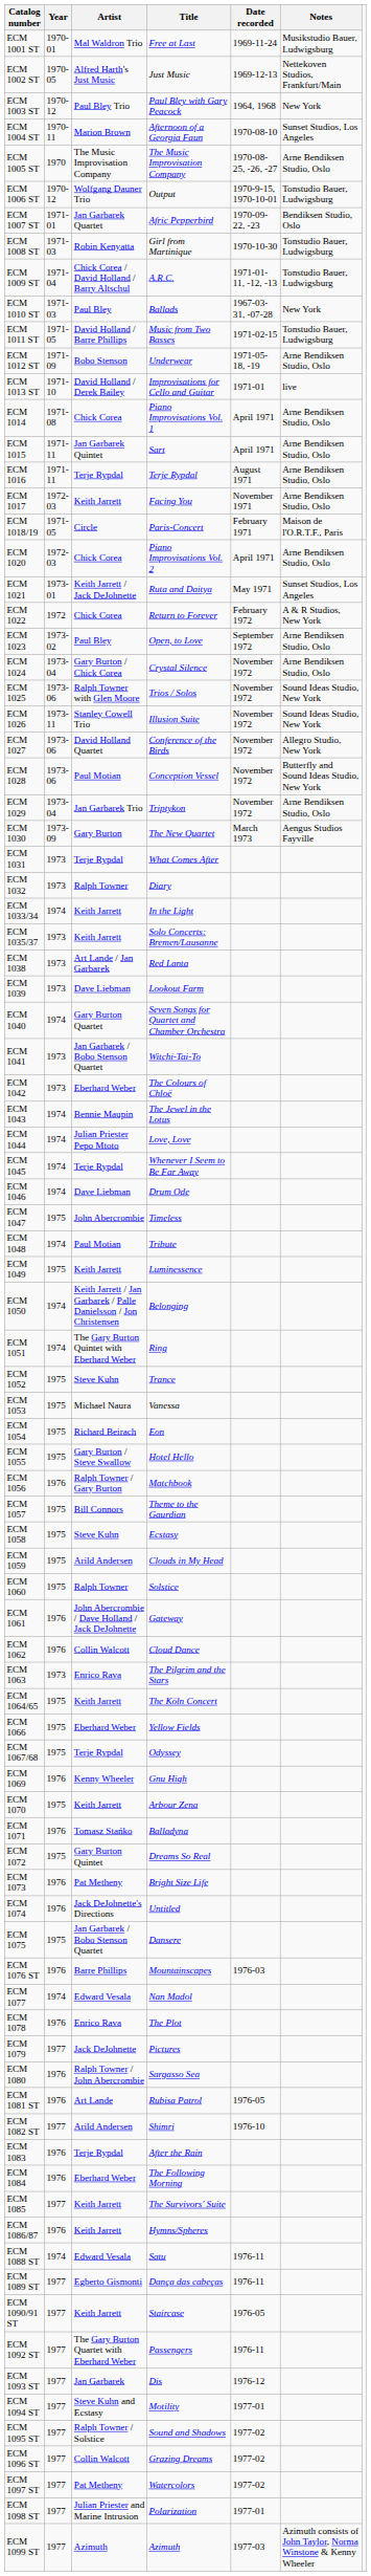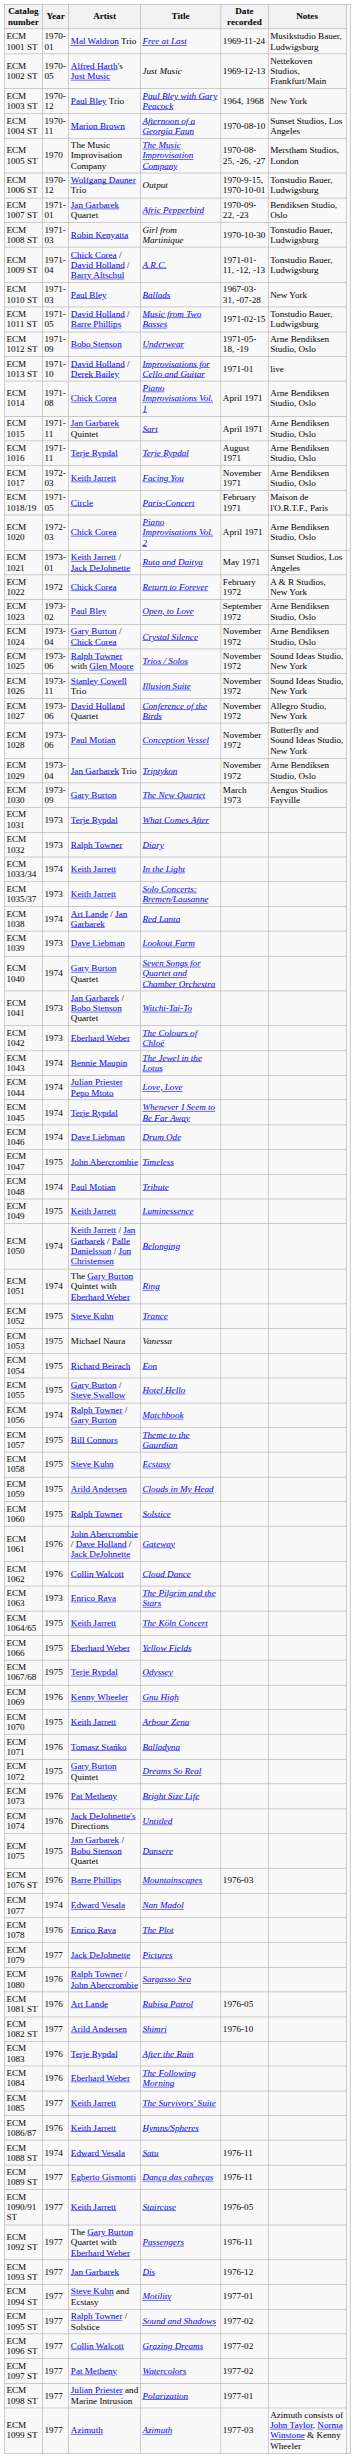 <table class="wikitable sortable" align="center" bgcolor="#CCCCCC" |>
 <tr>
 <th>Catalog number</th>
 <th>Year</th>
 <th>Artist</th>
 <th>Title</th>
 <th>Date recorded</th>
 <th>Notes</th>
 </tr>
 <tr>
 <td>ECM 1001 ST</td>
 <td>1970-01</td>
 <td><a href='#'>Mal Waldron</a> Trio</td>
 <td><em><a href='#'>Free at Last</a></em></td>
 <td>1969-11-24</td>
 <td>Musikstudio Bauer, Ludwigsburg</td>
 </tr>
 <tr>
 <td>ECM 1002 ST</td>
 <td>1970-05</td>
 <td><a href='#'>Alfred Harth</a>'s <a href='#'>Just Music</a></td>
 <td><em>Just Music</em></td>
 <td>1969-12-13</td>
 <td>Nettekoven Studios, Frankfurt/Main</td>
 </tr>
 <tr>
 <td>ECM 1003 ST</td>
 <td>1970-12</td>
 <td><a href='#'>Paul Bley</a> Trio</td>
 <td><em><a href='#'>Paul Bley with Gary Peacock</a></em></td>
 <td>1964, 1968</td>
 <td>New York</td>
 </tr>
 <tr>
 <td>ECM 1004 ST</td>
 <td>1970-11</td>
 <td><a href='#'>Marion Brown</a></td>
 <td><em><a href='#'>Afternoon of a Georgia Faun</a></em></td>
 <td>1970-08-10</td>
 <td>Sunset Studios, Los Angeles</td>
 </tr>
 <tr>
 <td>ECM 1005 ST</td>
 <td>1970</td>
 <td>The Music Improvisation Company</td>
 <td><em><a href='#'>The Music Improvisation Company</a></em></td>
 <td>1970-08-25, -26, -27</td>
-<td>Arne Bendiksen Studio, Oslo</td>
+<td>Merstham Studios, London</td>
 </tr>
 <tr>
 <td>ECM 1006 ST</td>
 <td>1970-12</td>
 <td><a href='#'>Wolfgang Dauner</a> Trio</td>
 <td><em>Output</em></td>
 <td>1970-9-15, 1970-10-01</td>
 <td>Tonstudio Bauer, Ludwigsburg</td>
 </tr>
 <tr>
 <td>ECM 1007 ST</td>
 <td>1971-01</td>
 <td><a href='#'>Jan Garbarek</a> Quartet</td>
 <td><em><a href='#'>Afric Pepperbird</a></em></td>
 <td>1970-09-22, -23</td>
 <td>Bendiksen Studio, Oslo</td>
 </tr>
 <tr>
 <td>ECM 1008 ST</td>
 <td>1971-03</td>
 <td><a href='#'>Robin Kenyatta</a></td>
 <td><em>Girl from Martinique</em></td>
 <td>1970-10-30</td>
 <td>Tonstudio Bauer, Ludwigsburg</td>
 </tr>
 <tr>
 <td>ECM 1009 ST</td>
 <td>1971-04</td>
 <td><a href='#'>Chick Corea</a> / <a href='#'>David Holland</a> / <a href='#'>Barry Altschul</a></td>
 <td><a href='#'><em>A.R.C.</em></a></td>
 <td>1971-01-11, -12, -13</td>
 <td>Tonstudio Bauer, Ludwigsburg</td>
 </tr>
 <tr>
 <td>ECM 1010 ST</td>
 <td>1971-03</td>
 <td><a href='#'>Paul Bley</a></td>
 <td><em><a href='#'>Ballads</a></em></td>
 <td>1967-03-31, -07-28</td>
 <td>New York</td>
 </tr>
 <tr>
 <td>ECM 1011 ST</td>
 <td>1971-05</td>
 <td><a href='#'>David Holland</a> / <a href='#'>Barre Phillips</a></td>
 <td><em><a href='#'>Music from Two Basses</a></em></td>
 <td>1971-02-15</td>
 <td>Tonstudio Bauer, Ludwigsburg</td>
 </tr>
 <tr>
 <td>ECM 1012 ST</td>
 <td>1971-09</td>
 <td><a href='#'>Bobo Stenson</a></td>
 <td><em><a href='#'>Underwear</a></em></td>
 <td>1971-05-18, -19</td>
 <td>Arne Bendiksen Studio, Oslo</td>
 </tr>
 <tr>
 <td>ECM 1013 ST</td>
 <td>1971-10</td>
 <td><a href='#'>David Holland</a> / <a href='#'>Derek Bailey</a></td>
 <td><em><a href='#'>Improvisations for Cello and Guitar</a></em></td>
 <td>1971-01</td>
 <td>live</td>
 </tr>
 <tr>
 <td>ECM 1014</td>
 <td>1971-08</td>
 <td><a href='#'>Chick Corea</a></td>
 <td><em><a href='#'>Piano Improvisations Vol. 1</a></em></td>
 <td>April 1971</td>
 <td>Arne Bendiksen Studio, Oslo</td>
 </tr>
 <tr>
 <td>ECM 1015</td>
 <td>1971-11</td>
 <td><a href='#'>Jan Garbarek</a> Quintet</td>
 <td><em><a href='#'>Sart</a></em></td>
 <td>April 1971</td>
 <td>Arne Bendiksen Studio, Oslo</td>
 </tr>
 <tr>
 <td>ECM 1016</td>
 <td>1971-11</td>
 <td><a href='#'>Terje Rypdal</a></td>
 <td><em><a href='#'>Terje Rypdal</a></em></td>
 <td>August 1971</td>
 <td>Arne Bendiksen Studio, Oslo</td>
 </tr>
 <tr>
 <td>ECM 1017</td>
 <td>1972-03</td>
 <td><a href='#'>Keith Jarrett</a></td>
 <td><em><a href='#'>Facing You</a></em></td>
 <td>November 1971</td>
 <td>Arne Bendiksen Studio, Oslo</td>
 </tr>
 <tr>
 <td>ECM 1018/19</td>
 <td>1971-05</td>
 <td><a href='#'>Circle</a></td>
 <td><a href='#'><em>Paris-Concert</em></a></td>
 <td>February 1971</td>
 <td>Maison de l'O.R.T.F., Paris</td>
 </tr>
 <tr>
 <td>ECM 1020</td>
 <td>1972-03</td>
 <td><a href='#'>Chick Corea</a></td>
 <td><em><a href='#'>Piano Improvisations Vol. 2</a></em></td>
 <td>April 1971</td>
 <td>Arne Bendiksen Studio, Oslo</td>
 <td></td>
 </tr>
 <tr>
 <td>ECM 1021</td>
 <td>1973-01</td>
 <td><a href='#'>Keith Jarrett</a> / <a href='#'>Jack DeJohnette</a></td>
 <td><em><a href='#'>Ruta and Daitya</a></em></td>
 <td>May 1971</td>
 <td>Sunset Studios, Los Angeles</td>
 </tr>
 <tr>
 <td>ECM 1022</td>
 <td>1972</td>
 <td><a href='#'>Chick Corea</a></td>
 <td><a href='#'><em>Return to Forever</em></a></td>
 <td>February 1972</td>
 <td>A & R Studios, New York</td>
 </tr>
 <tr>
 <td>ECM 1023</td>
 <td>1973-02</td>
 <td><a href='#'>Paul Bley</a></td>
 <td><em><a href='#'>Open, to Love</a></em></td>
 <td>September 1972</td>
 <td>Arne Bendiksen Studio, Oslo</td>
 </tr>
 <tr>
 <td>ECM 1024</td>
 <td>1973-04</td>
 <td><a href='#'>Gary Burton</a> / <a href='#'>Chick Corea</a></td>
 <td><em><a href='#'>Crystal Silence</a></em></td>
 <td>November 1972</td>
 <td>Arne Bendiksen Studio, Oslo</td>
 </tr>
 <tr>
 <td>ECM 1025</td>
 <td>1973-06</td>
 <td><a href='#'>Ralph Towner</a> with <a href='#'>Glen Moore</a></td>
 <td><em><a href='#'>Trios / Solos</a></em></td>
 <td>November 1972</td>
 <td>Sound Ideas Studio, New York</td>
 </tr>
 <tr>
 <td>ECM 1026</td>
 <td>1973-11</td>
 <td><a href='#'>Stanley Cowell</a> Trio</td>
 <td><em><a href='#'>Illusion Suite</a></em></td>
 <td>November 1972</td>
 <td>Sound Ideas Studio, New York</td>
 </tr>
 <tr>
 <td>ECM 1027</td>
 <td>1973-06</td>
 <td><a href='#'>David Holland</a> Quartet</td>
 <td><em><a href='#'>Conference of the Birds</a></em></td>
 <td>November 1972</td>
 <td>Allegro Studio, New York</td>
 </tr>
 <tr>
 <td>ECM 1028</td>
 <td>1973-06</td>
 <td><a href='#'>Paul Motian</a></td>
 <td><em><a href='#'>Conception Vessel</a></em></td>
 <td>November 1972</td>
 <td>Butterfly and Sound Ideas Studio, New York</td>
 </tr>
 <tr>
 <td>ECM 1029</td>
 <td>1973-04</td>
 <td><a href='#'>Jan Garbarek</a> Trio</td>
 <td><em><a href='#'>Triptykon</a></em></td>
 <td>November 1972</td>
 <td>Arne Bendiksen Studio, Oslo</td>
 </tr>
 <tr>
 <td>ECM 1030</td>
 <td>1973-09</td>
 <td><a href='#'>Gary Burton</a></td>
 <td><em><a href='#'>The New Quartet</a></em></td>
 <td>March 1973</td>
 <td>Aengus Studios Fayville</td>
 </tr>
 <tr>
 <td>ECM 1031</td>
 <td>1973</td>
 <td><a href='#'>Terje Rypdal</a></td>
 <td><em><a href='#'>What Comes After</a></em></td>
 <td></td>
 <td></td>
 </tr>
 <tr>
 <td>ECM 1032</td>
 <td>1973</td>
 <td><a href='#'>Ralph Towner</a></td>
 <td><em><a href='#'>Diary</a></em></td>
 <td></td>
 <td></td>
 </tr>
 <tr>
 <td>ECM 1033/34</td>
 <td>1974</td>
 <td><a href='#'>Keith Jarrett</a></td>
 <td><em><a href='#'>In the Light</a></em></td>
 <td></td>
 <td></td>
 </tr>
 <tr>
 <td>ECM 1035/37</td>
 <td>1973</td>
 <td><a href='#'>Keith Jarrett</a></td>
 <td><em><a href='#'>Solo Concerts: Bremen/Lausanne</a></em></td>
 <td></td>
 <td></td>
 </tr>
 <tr>
 <td>ECM 1038</td>
-<td>1973</td>
+<td>1974</td>
 <td><a href='#'>Art Lande</a> / <a href='#'>Jan Garbarek</a></td>
 <td><em><a href='#'>Red Lanta</a></em></td>
 <td></td>
 <td></td>
 </tr>
 <tr>
 <td>ECM 1039</td>
 <td>1973</td>
 <td><a href='#'>Dave Liebman</a></td>
 <td><em><a href='#'>Lookout Farm</a></em></td>
 <td></td>
 <td></td>
 </tr>
 <tr>
 <td>ECM 1040</td>
 <td>1974</td>
 <td><a href='#'>Gary Burton</a> Quartet</td>
 <td><em> <a href='#'>Seven Songs for Quartet and Chamber Orchestra</a></em></td>
 <td></td>
 <td></td>
 </tr>
 <tr>
 <td>ECM 1041</td>
 <td>1973</td>
 <td><a href='#'>Jan Garbarek</a> / <a href='#'>Bobo Stenson</a> Quartet</td>
 <td><em><a href='#'>Witchi-Tai-To</a></em></td>
 <td></td>
 <td></td>
 </tr>
 <tr>
 <td>ECM 1042</td>
 <td>1973</td>
 <td><a href='#'>Eberhard Weber</a></td>
 <td><em> <a href='#'>The Colours of Chloë</a></em></td>
 <td></td>
 <td></td>
 </tr>
 <tr>
 <td>ECM 1043</td>
 <td>1974</td>
 <td><a href='#'>Bennie Maupin</a></td>
 <td><em><a href='#'>The Jewel in the Lotus</a></em></td>
 <td></td>
 <td></td>
 </tr>
 <tr>
 <td>ECM 1044</td>
 <td>1974</td>
 <td><a href='#'>Julian Priester Pepo Mtoto</a></td>
 <td><em><a href='#'>Love, Love</a></em></td>
 <td></td>
 <td></td>
 </tr>
 <tr>
 <td>ECM 1045</td>
 <td>1974</td>
 <td><a href='#'>Terje Rypdal</a></td>
 <td><em><a href='#'>Whenever I Seem to Be Far Away</a></em></td>
 <td></td>
 <td></td>
 </tr>
 <tr>
 <td>ECM 1046</td>
 <td>1974</td>
 <td><a href='#'>Dave Liebman</a></td>
 <td><em><a href='#'>Drum Ode</a></em></td>
 <td></td>
 <td></td>
 </tr>
 <tr>
 <td>ECM 1047</td>
 <td>1975</td>
 <td><a href='#'>John Abercrombie</a></td>
 <td><em><a href='#'>Timeless</a></em></td>
 <td></td>
 <td></td>
 </tr>
 <tr>
 <td>ECM 1048</td>
 <td>1974</td>
 <td><a href='#'>Paul Motian</a></td>
 <td><em><a href='#'>Tribute</a></em></td>
 <td></td>
 <td></td>
 </tr>
 <tr>
 <td>ECM 1049</td>
 <td>1975</td>
 <td><a href='#'>Keith Jarrett</a></td>
 <td><em><a href='#'>Luminessence</a></em></td>
 <td></td>
 <td></td>
 </tr>
 <tr>
 <td>ECM 1050</td>
 <td>1974</td>
 <td><a href='#'>Keith Jarrett</a> / <a href='#'>Jan Garbarek</a> / <a href='#'>Palle Danielsson</a> / <a href='#'>Jon Christensen</a></td>
 <td><em><a href='#'>Belonging</a></em></td>
 <td></td>
 <td></td>
 </tr>
 <tr>
 <td>ECM 1051</td>
 <td>1974</td>
 <td>The <a href='#'>Gary Burton</a> Quintet with <a href='#'>Eberhard Weber</a></td>
 <td><em><a href='#'>Ring</a></em></td>
 <td></td>
 <td></td>
 </tr>
 <tr>
 <td>ECM 1052</td>
 <td>1975</td>
 <td><a href='#'>Steve Kuhn</a></td>
 <td><em><a href='#'>Trance</a></em></td>
 <td></td>
 <td></td>
 </tr>
 <tr>
 <td>ECM 1053</td>
 <td>1975</td>
 <td>Michael Naura</td>
 <td><em>Vanessa</em></td>
 <td></td>
 <td></td>
 </tr>
 <tr>
 <td>ECM 1054</td>
 <td>1975</td>
 <td><a href='#'>Richard Beirach</a></td>
 <td><em><a href='#'>Eon</a></em></td>
 <td></td>
 <td></td>
 </tr>
 <tr>
 <td>ECM 1055</td>
 <td>1975</td>
 <td><a href='#'>Gary Burton</a> / <a href='#'>Steve Swallow</a></td>
 <td><em><a href='#'>Hotel Hello</a></em></td>
 <td></td>
 <td></td>
 </tr>
 <tr>
 <td>ECM 1056</td>
-<td>1976</td>
+<td>1974</td>
 <td><a href='#'>Ralph Towner</a> / <a href='#'>Gary Burton</a></td>
 <td><em><a href='#'>Matchbook</a></em></td>
 <td></td>
 <td></td>
 </tr>
 <tr>
 <td>ECM 1057</td>
 <td>1975</td>
 <td><a href='#'>Bill Connors</a></td>
 <td><em><a href='#'>Theme to the Gaurdian</a></em></td>
 <td></td>
 <td></td>
 </tr>
 <tr>
 <td>ECM 1058</td>
 <td>1975</td>
 <td><a href='#'>Steve Kuhn</a></td>
 <td><em><a href='#'>Ecstasy</a></em></td>
 <td></td>
 <td></td>
 </tr>
 <tr>
 <td>ECM 1059</td>
 <td>1975</td>
 <td><a href='#'>Arild Andersen</a></td>
 <td><em><a href='#'>Clouds in My Head</a></em></td>
 <td></td>
 <td></td>
 </tr>
 <tr>
 <td>ECM 1060</td>
 <td>1975</td>
 <td><a href='#'>Ralph Towner</a></td>
 <td><em><a href='#'>Solstice</a></em></td>
 <td></td>
 <td></td>
 </tr>
 <tr>
 <td>ECM 1061</td>
 <td>1976</td>
 <td><a href='#'>John Abercrombie</a> / <a href='#'>Dave Holland</a> / <a href='#'>Jack DeJohnette</a></td>
 <td><em><a href='#'>Gateway</a></em></td>
 <td></td>
 <td></td>
 </tr>
 <tr>
 <td>ECM 1062</td>
 <td>1976</td>
 <td><a href='#'>Collin Walcott</a></td>
 <td><em><a href='#'>Cloud Dance</a></em></td>
 <td></td>
 <td></td>
 </tr>
 <tr>
 <td>ECM 1063</td>
 <td>1973</td>
 <td><a href='#'>Enrico Rava</a></td>
 <td><em><a href='#'>The Pilgrim and the Stars</a></em></td>
 <td></td>
 <td></td>
 </tr>
 <tr>
 <td>ECM 1064/65</td>
 <td>1975</td>
 <td><a href='#'>Keith Jarrett</a></td>
 <td><em><a href='#'>The Köln Concert</a></em></td>
 <td></td>
 <td></td>
 </tr>
 <tr>
 <td>ECM 1066</td>
 <td>1975</td>
 <td><a href='#'>Eberhard Weber</a></td>
 <td><em><a href='#'>Yellow Fields</a></em></td>
 <td></td>
 <td></td>
 </tr>
 <tr>
 <td>ECM 1067/68</td>
 <td>1975</td>
 <td><a href='#'>Terje Rypdal</a></td>
 <td><em><a href='#'>Odyssey</a></em></td>
 <td></td>
 <td></td>
 </tr>
 <tr>
 <td>ECM 1069</td>
 <td>1976</td>
 <td><a href='#'>Kenny Wheeler</a></td>
 <td><em><a href='#'>Gnu High</a></em></td>
 <td></td>
 <td></td>
 </tr>
 <tr>
 <td>ECM 1070</td>
 <td>1975</td>
 <td><a href='#'>Keith Jarrett</a></td>
 <td><em><a href='#'>Arbour Zena</a></em></td>
 <td></td>
 <td></td>
 </tr>
 <tr>
 <td>ECM 1071</td>
 <td>1976</td>
 <td><a href='#'>Tomasz Stańko</a></td>
 <td><em><a href='#'>Balladyna</a></em></td>
 <td></td>
 <td></td>
 </tr>
 <tr>
 <td>ECM 1072</td>
 <td>1975</td>
 <td><a href='#'>Gary Burton</a> Quintet</td>
 <td><em><a href='#'>Dreams So Real</a></em></td>
 <td></td>
 <td></td>
 </tr>
 <tr>
 <td>ECM 1073</td>
 <td>1976</td>
 <td><a href='#'>Pat Metheny</a></td>
 <td><em><a href='#'>Bright Size Life</a></em></td>
 <td></td>
 <td></td>
 </tr>
 <tr>
 <td>ECM 1074</td>
 <td>1976</td>
 <td><a href='#'>Jack DeJohnette's</a> Directions</td>
 <td><em><a href='#'>Untitled</a></em></td>
 <td></td>
 <td></td>
 </tr>
 <tr>
 <td>ECM 1075</td>
 <td>1975</td>
 <td><a href='#'>Jan Garbarek</a> / <a href='#'>Bobo Stenson</a> Quartet</td>
 <td><em><a href='#'>Dansere</a></em></td>
 <td></td>
 <td></td>
 </tr>
 <tr>
 <td>ECM 1076 ST</td>
 <td>1976</td>
 <td><a href='#'>Barre Phillips</a></td>
 <td><em><a href='#'>Mountainscapes</a></em></td>
 <td>1976-03</td>
 <td></td>
 </tr>
 <tr>
 <td>ECM 1077</td>
 <td>1974</td>
 <td><a href='#'>Edward Vesala</a></td>
 <td><em><a href='#'>Nan Madol</a></em></td>
 <td></td>
 <td></td>
 </tr>
 <tr>
 <td>ECM 1078</td>
 <td>1976</td>
 <td><a href='#'>Enrico Rava</a></td>
 <td><em><a href='#'>The Plot</a></em></td>
 <td></td>
 <td></td>
 </tr>
 <tr>
 <td>ECM 1079</td>
 <td>1977</td>
 <td><a href='#'>Jack DeJohnette</a></td>
 <td><em><a href='#'>Pictures</a></em></td>
 <td></td>
 <td></td>
 </tr>
 <tr>
 <td>ECM 1080</td>
 <td>1976</td>
 <td><a href='#'>Ralph Towner</a> / <a href='#'>John Abercrombie</a></td>
 <td><em><a href='#'>Sargasso Sea</a></em></td>
 <td></td>
 <td></td>
 </tr>
 <tr>
 <td>ECM 1081 ST</td>
 <td>1976</td>
 <td><a href='#'>Art Lande</a></td>
 <td><em><a href='#'>Rubisa Patrol</a></em></td>
 <td>1976-05</td>
 <td></td>
 </tr>
 <tr>
 <td>ECM 1082 ST</td>
 <td>1977</td>
 <td><a href='#'>Arild Andersen</a></td>
 <td><em><a href='#'>Shimri</a></em></td>
 <td>1976-10</td>
 <td></td>
 </tr>
 <tr>
 <td>ECM 1083</td>
 <td>1976</td>
 <td><a href='#'>Terje Rypdal</a></td>
 <td><em><a href='#'>After the Rain</a></em></td>
 <td></td>
 <td></td>
 </tr>
 <tr>
 <td>ECM 1084</td>
 <td>1976</td>
 <td><a href='#'>Eberhard Weber</a></td>
 <td><em><a href='#'>The Following Morning</a></em></td>
 <td></td>
 <td></td>
 </tr>
 <tr>
 <td>ECM 1085</td>
 <td>1977</td>
 <td><a href='#'>Keith Jarrett</a></td>
 <td><em><a href='#'>The Survivors' Suite</a></em></td>
 <td></td>
 <td></td>
 </tr>
 <tr>
 <td>ECM 1086/87</td>
 <td>1976</td>
 <td><a href='#'>Keith Jarrett</a></td>
 <td><em><a href='#'>Hymns/Spheres</a></em></td>
 <td></td>
 <td></td>
 </tr>
 <tr>
 <td>ECM 1088 ST</td>
 <td>1974</td>
 <td><a href='#'>Edward Vesala</a></td>
 <td><em><a href='#'>Satu</a></em></td>
 <td>1976-11</td>
 <td></td>
 </tr>
 <tr>
 <td>ECM 1089 ST</td>
 <td>1977</td>
 <td><a href='#'>Egberto Gismonti</a></td>
 <td><em><a href='#'>Dança das cabeças</a></em></td>
 <td>1976-11</td>
 <td></td>
 </tr>
 <tr>
 <td>ECM 1090/91 ST</td>
 <td>1977</td>
 <td><a href='#'>Keith Jarrett</a></td>
 <td><em><a href='#'>Staircase</a></em></td>
 <td>1976-05</td>
 <td></td>
 </tr>
 <tr>
 <td>ECM 1092 ST</td>
 <td>1977</td>
 <td>The <a href='#'>Gary Burton</a> Quartet with <a href='#'>Eberhard Weber</a></td>
 <td><em><a href='#'>Passengers</a></em></td>
 <td>1976-11</td>
 <td></td>
 </tr>
 <tr>
 <td>ECM 1093 ST</td>
 <td>1977</td>
 <td><a href='#'>Jan Garbarek</a></td>
 <td><em><a href='#'>Dis</a></em></td>
 <td>1976-12</td>
 <td></td>
 </tr>
 <tr>
 <td>ECM 1094 ST</td>
 <td>1977</td>
 <td><a href='#'>Steve Kuhn</a> and Ecstasy</td>
 <td><em><a href='#'>Motility</a></em></td>
 <td>1977-01</td>
 <td></td>
 </tr>
 <tr>
 <td>ECM 1095 ST</td>
 <td>1977</td>
 <td><a href='#'>Ralph Towner</a> / Solstice</td>
 <td><em><a href='#'>Sound and Shadows</a></em></td>
 <td>1977-02</td>
 <td></td>
 </tr>
 <tr>
 <td>ECM 1096 ST</td>
 <td>1977</td>
 <td><a href='#'>Collin Walcott</a></td>
 <td><em><a href='#'>Grazing Dreams</a></em></td>
 <td>1977-02</td>
 <td></td>
 </tr>
 <tr>
 <td>ECM 1097 ST</td>
 <td>1977</td>
 <td><a href='#'>Pat Metheny</a></td>
 <td><em><a href='#'>Watercolors</a></em></td>
 <td>1977-02</td>
 <td></td>
 </tr>
 <tr>
 <td>ECM 1098 ST</td>
 <td>1977</td>
 <td><a href='#'>Julian Priester</a> and Marine Intrusion</td>
 <td><em><a href='#'>Polarization</a></em></td>
 <td>1977-01</td>
 <td></td>
 </tr>
 <tr>
 <td>ECM 1099 ST</td>
 <td>1977</td>
 <td><a href='#'>Azimuth</a></td>
 <td><em><a href='#'>Azimuth</a></em></td>
 <td>1977-03</td>
 <td>Azimuth consists of <a href='#'>John Taylor</a>, <a href='#'>Norma Winstone</a> & Kenny Wheeler</td>
 </tr>
 </table>
